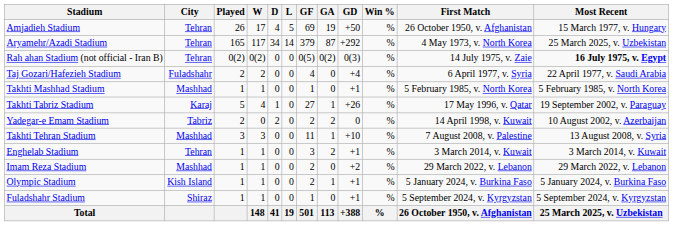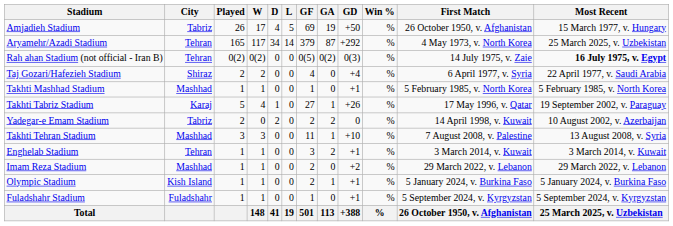 <table class="sortable wikitable" style="text-align:right">
 <tr>
 <th>Stadium</th>
 <th>City</th>
 <th>Played</th>
 <th>W</th>
 <th>D</th>
 <th>L</th>
 <th>GF</th>
 <th>GA</th>
 <th>GD</th>
 <th>Win %</th>
 <th>First Match</th>
 <th>Most Recent</th>
 </tr>
 <tr>
 <td align="left"><a href='#'>Amjadieh Stadium</a></td>
-<td><a href='#'>Tehran</a></td>
+<td><a href='#'>Tabriz</a></td>
 <td>26</td>
 <td>17</td>
 <td>4</td>
 <td>5</td>
 <td>69</td>
 <td>19</td>
 <td>+50</td>
 <td>%</td>
 <td>26 October 1950, v. <a href='#'>Afghanistan</a></td>
 <td>15 March 1977, v. <a href='#'>Hungary</a></td>
 </tr>
 <tr>
 <td align="left"><a href='#'>Aryamehr/Azadi Stadium</a></td>
 <td><a href='#'>Tehran</a></td>
 <td>165</td>
 <td>117</td>
 <td>34</td>
 <td>14</td>
 <td>379</td>
 <td>87</td>
 <td>+292</td>
 <td>%</td>
 <td>4 May 1973, v. <a href='#'>North Korea</a></td>
 <td>25 March 2025, v. <a href='#'>Uzbekistan</a></td>
 </tr>
 <tr>
 <td align="left"><a href='#'>Rah ahan Stadium</a> (not official - Iran B)</td>
 <td><a href='#'>Tehran</a></td>
 <td>0(2)</td>
 <td>0(2)</td>
 <td>0</td>
 <td>0</td>
 <td>0(5)</td>
 <td>0(2)</td>
 <td>0(3)</td>
 <td>%</td>
 <td>14 July 1975, v. <a href='#'>Zaie</a></td>
 <td><strong>16 July 1975, v. <a href='#'>Egypt</a></strong></td>
 </tr>
 <tr>
 <td align="left"><a href='#'>Taj Gozari/Hafezieh Stadium</a></td>
-<td><a href='#'>Fuladshahr</a></td>
+<td><a href='#'>Shiraz</a></td>
 <td>2</td>
 <td>2</td>
 <td>0</td>
 <td>0</td>
 <td>4</td>
 <td>0</td>
 <td>+4</td>
 <td>%</td>
 <td>6 April 1977, v. <a href='#'>Syria</a></td>
 <td>22 April 1977, v. <a href='#'>Saudi Arabia</a></td>
 </tr>
 <tr>
 <td align="left"><a href='#'>Takhti Mashhad Stadium</a></td>
 <td><a href='#'>Mashhad</a></td>
 <td>1</td>
 <td>1</td>
 <td>0</td>
 <td>0</td>
 <td>1</td>
 <td>0</td>
 <td>+1</td>
 <td>%</td>
 <td>5 February 1985, v. <a href='#'>North Korea</a></td>
 <td>5 February 1985, v. <a href='#'>North Korea</a></td>
 </tr>
 <tr>
 <td align="left"><a href='#'>Takhti Tabriz Stadium</a></td>
 <td><a href='#'>Karaj</a></td>
 <td>5</td>
 <td>4</td>
 <td>1</td>
 <td>0</td>
 <td>27</td>
 <td>1</td>
 <td>+26</td>
 <td>%</td>
 <td>17 May 1996, v. <a href='#'>Qatar</a></td>
 <td>19 September 2002, v. <a href='#'>Paraguay</a></td>
 </tr>
 <tr>
 <td align="left"><a href='#'>Yadegar-e Emam Stadium</a></td>
 <td><a href='#'>Tabriz</a></td>
 <td>2</td>
 <td>0</td>
 <td>2</td>
 <td>0</td>
 <td>2</td>
 <td>2</td>
 <td>0</td>
 <td>%</td>
 <td>14 April 1998, v. <a href='#'>Kuwait</a></td>
 <td>10 August 2002, v. <a href='#'>Azerbaijan</a></td>
 </tr>
 <tr>
 <td align="left"><a href='#'>Takhti Tehran Stadium</a></td>
 <td><a href='#'>Mashhad</a></td>
 <td>3</td>
 <td>3</td>
 <td>0</td>
 <td>0</td>
 <td>11</td>
 <td>1</td>
 <td>+10</td>
 <td>%</td>
 <td>7 August 2008, v. <a href='#'>Palestine</a></td>
 <td>13 August 2008, v. <a href='#'>Syria</a></td>
 </tr>
 <tr>
 <td align="left"><a href='#'>Enghelab Stadium</a></td>
 <td><a href='#'>Tehran</a></td>
 <td>1</td>
 <td>1</td>
 <td>0</td>
 <td>0</td>
 <td>3</td>
 <td>2</td>
 <td>+1</td>
 <td>%</td>
 <td>3 March 2014, v. <a href='#'>Kuwait</a></td>
 <td>3 March 2014, v. <a href='#'>Kuwait</a></td>
 </tr>
 <tr>
 <td align="left"><a href='#'>Imam Reza Stadium</a></td>
 <td><a href='#'>Mashhad</a></td>
 <td>1</td>
 <td>1</td>
 <td>0</td>
 <td>0</td>
 <td>2</td>
 <td>0</td>
 <td>+2</td>
 <td>%</td>
 <td>29 March 2022, v. <a href='#'>Lebanon</a></td>
 <td>29 March 2022, v. <a href='#'>Lebanon</a></td>
 </tr>
 <tr>
 <td align="left"><a href='#'>Olympic Stadium</a></td>
 <td><a href='#'>Kish Island</a></td>
 <td>1</td>
 <td>1</td>
 <td>0</td>
 <td>0</td>
 <td>2</td>
 <td>1</td>
 <td>+1</td>
 <td>%</td>
 <td>5 January 2024, v. <a href='#'>Burkina Faso</a></td>
 <td>5 January 2024, v. <a href='#'>Burkina Faso</a></td>
 </tr>
 <tr>
 <td align="left"><a href='#'>Fuladshahr Stadium</a></td>
-<td><a href='#'>Shiraz</a></td>
+<td><a href='#'>Fuladshahr</a></td>
 <td>1</td>
 <td>1</td>
 <td>0</td>
 <td>0</td>
 <td>1</td>
 <td>0</td>
 <td>+1</td>
 <td>%</td>
 <td>5 September 2024, v. <a href='#'>Kyrgyzstan</a></td>
 <td>5 September 2024, v. <a href='#'>Kyrgyzstan</a></td>
 </tr>
 <tr class="sortbottom">
 <th align="left">Total</th>
 <th></th>
 <th 208></th>
 <th>148</th>
 <th>41</th>
 <th>19</th>
 <th>501</th>
 <th>113</th>
 <th>+388</th>
 <th>%</th>
 <th>26 October 1950, v. <a href='#'>Afghanistan</a></th>
 <th>25 March 2025, v. <a href='#'>Uzbekistan</a></th>
 </tr>
 </table>
